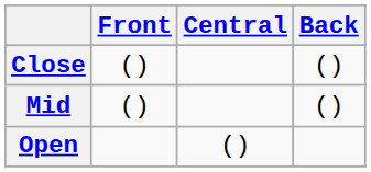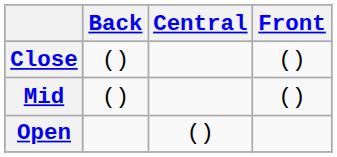 <table class="wikitable" style="text-align:center;">
 <tr>
 <th></th>
+<th><a href='#'>Back</a></th>
+<th><a href='#'>Central</a></th>
 <th><a href='#'>Front</a></th>
-<th><a href='#'>Central</a></th>
-<th><a href='#'>Back</a></th>
 </tr>
 <tr>
 <th><a href='#'>Close</a></th>
 <td> ()</td>
 <td></td>
 <td> ()</td>
 </tr>
 <tr>
 <th><a href='#'>Mid</a></th>
 <td> ()</td>
 <td></td>
 <td> ()</td>
 </tr>
 <tr>
 <th><a href='#'>Open</a></th>
 <td></td>
 <td> ()</td>
 <td></td>
 </tr>
 </table>
